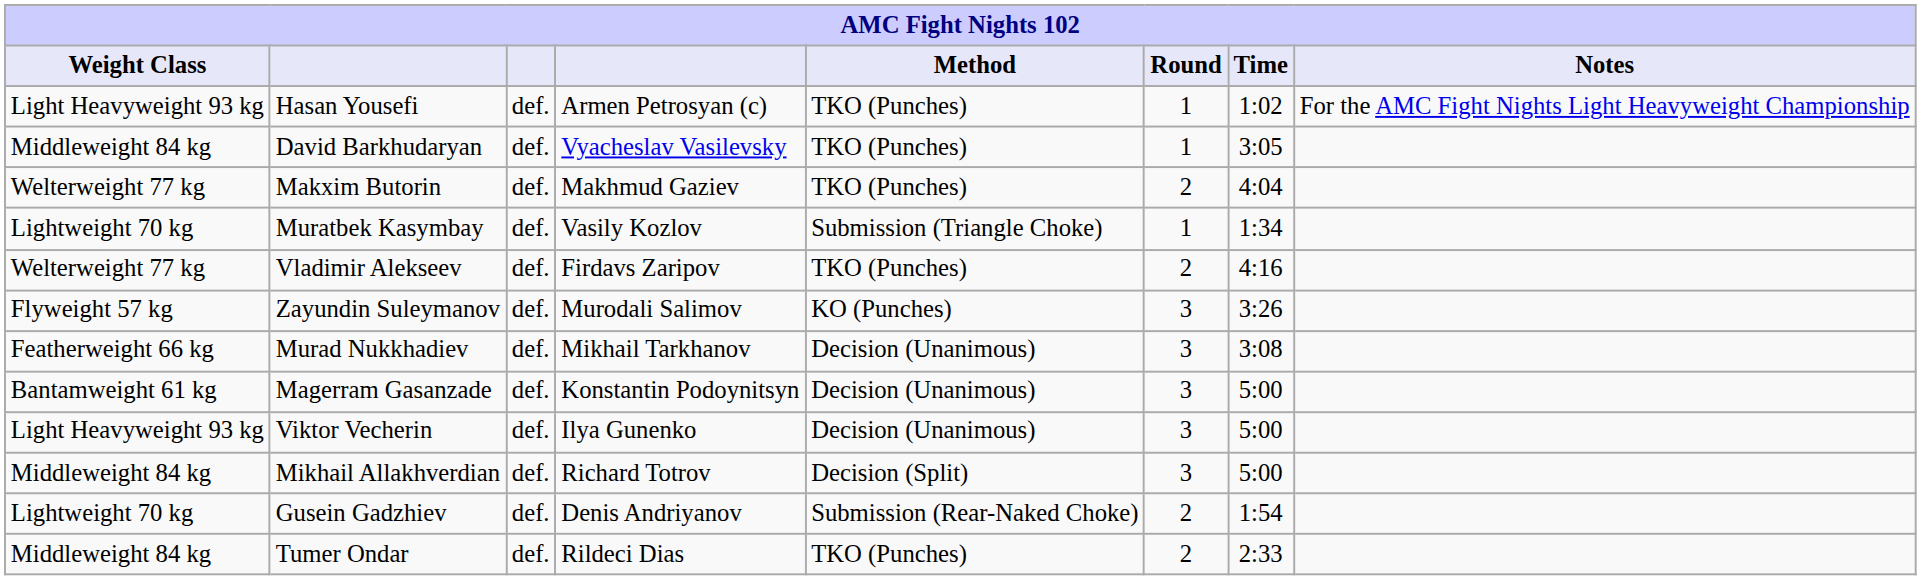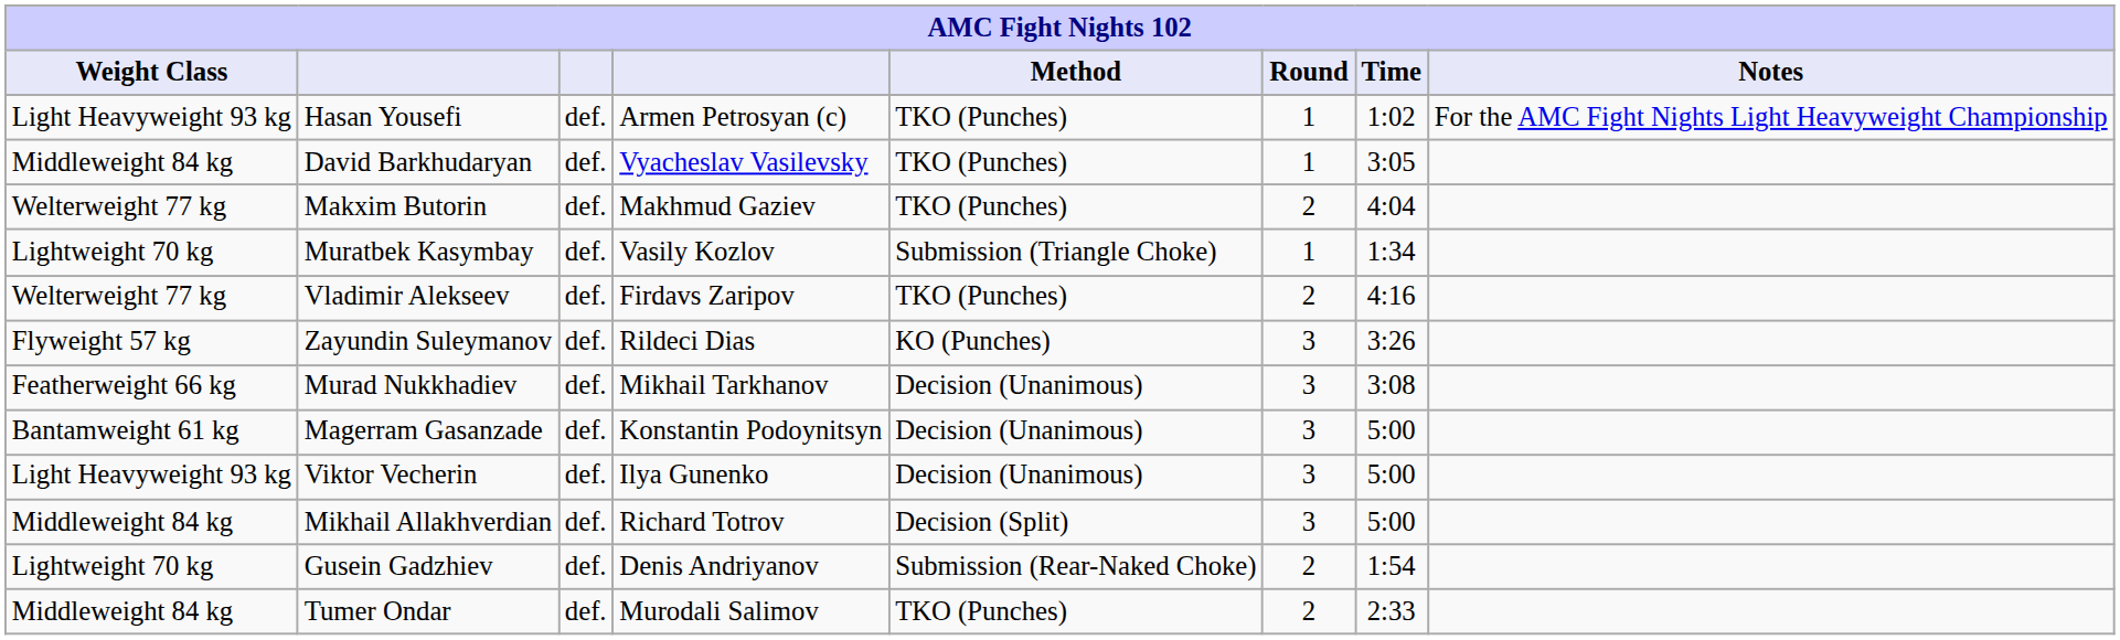 <table class="wikitable" style="font-size: 80%;">
 <tr>
 <th colspan="8" style="background-color: #ccf; color: #000080; text-align: center;"><strong>AMC Fight Nights 102</strong></th>
 </tr>
 <tr>
 <th colspan="1" style="background-color: #E6E8FA; color: #000000; text-align: center;">Weight Class</th>
 <th colspan="1" style="background-color: #E6E8FA; color: #000000; text-align: center;"></th>
 <th colspan="1" style="background-color: #E6E8FA; color: #000000; text-align: center;"></th>
 <th colspan="1" style="background-color: #E6E8FA; color: #000000; text-align: center;"></th>
 <th colspan="1" style="background-color: #E6E8FA; color: #000000; text-align: center;">Method</th>
 <th colspan="1" style="background-color: #E6E8FA; color: #000000; text-align: center;">Round</th>
 <th colspan="1" style="background-color: #E6E8FA; color: #000000; text-align: center;">Time</th>
 <th colspan="1" style="background-color: #E6E8FA; color: #000000; text-align: center;">Notes</th>
 </tr>
 <tr>
 <td>Light Heavyweight 93 kg</td>
 <td> Hasan Yousefi</td>
 <td align=center>def.</td>
 <td> Armen Petrosyan (c)</td>
 <td>TKO (Punches)</td>
 <td align=center>1</td>
 <td align=center>1:02</td>
 <td>For the <a href='#'>AMC Fight Nights Light Heavyweight Championship</a></td>
 </tr>
 <tr>
 <td>Middleweight 84 kg</td>
 <td> David Barkhudaryan</td>
 <td align=center>def.</td>
 <td> <a href='#'>Vyacheslav Vasilevsky</a></td>
 <td>TKO (Punches)</td>
 <td align=center>1</td>
 <td align=center>3:05</td>
 <td></td>
 </tr>
 <tr>
 <td>Welterweight 77 kg</td>
 <td> Makxim Butorin</td>
 <td align=center>def.</td>
 <td> Makhmud Gaziev</td>
 <td>TKO (Punches)</td>
 <td align=center>2</td>
 <td align=center>4:04</td>
 <td></td>
 </tr>
 <tr>
 <td>Lightweight 70 kg</td>
 <td> Muratbek Kasymbay</td>
 <td align=center>def.</td>
 <td> Vasily Kozlov</td>
 <td>Submission (Triangle Choke)</td>
 <td align=center>1</td>
 <td align=center>1:34</td>
 <td></td>
 </tr>
 <tr>
 <td>Welterweight 77 kg</td>
 <td> Vladimir Alekseev</td>
 <td align=center>def.</td>
 <td> Firdavs Zaripov</td>
 <td>TKO (Punches)</td>
 <td align=center>2</td>
 <td align=center>4:16</td>
 <td></td>
 </tr>
 <tr>
 <td>Flyweight 57 kg</td>
 <td> Zayundin Suleymanov</td>
 <td align=center>def.</td>
-<td> Murodali Salimov</td>
+<td> Rildeci Dias</td>
 <td>KO (Punches)</td>
 <td align=center>3</td>
 <td align=center>3:26</td>
 <td></td>
 </tr>
 <tr>
 <td>Featherweight 66 kg</td>
 <td> Murad Nukkhadiev</td>
 <td align=center>def.</td>
 <td> Mikhail Tarkhanov</td>
 <td>Decision (Unanimous)</td>
 <td align=center>3</td>
 <td align=center>3:08</td>
 <td></td>
 </tr>
 <tr>
 <td>Bantamweight 61 kg</td>
 <td> Magerram Gasanzade</td>
 <td align=center>def.</td>
 <td> Konstantin Podoynitsyn</td>
 <td>Decision (Unanimous)</td>
 <td align=center>3</td>
 <td align=center>5:00</td>
 <td></td>
 </tr>
 <tr>
 <td>Light Heavyweight 93 kg</td>
 <td> Viktor Vecherin</td>
 <td align=center>def.</td>
 <td> Ilya Gunenko</td>
 <td>Decision (Unanimous)</td>
 <td align=center>3</td>
 <td align=center>5:00</td>
 <td></td>
 </tr>
 <tr>
 <td>Middleweight 84 kg</td>
 <td> Mikhail Allakhverdian</td>
 <td align=center>def.</td>
 <td> Richard Totrov</td>
 <td>Decision (Split)</td>
 <td align=center>3</td>
 <td align=center>5:00</td>
 <td></td>
 </tr>
 <tr>
 <td>Lightweight 70 kg</td>
 <td> Gusein Gadzhiev</td>
 <td align=center>def.</td>
 <td> Denis Andriyanov</td>
 <td>Submission (Rear-Naked Choke)</td>
 <td align=center>2</td>
 <td align=center>1:54</td>
 <td></td>
 </tr>
 <tr>
 <td>Middleweight 84 kg</td>
 <td> Tumer Ondar</td>
 <td align=center>def.</td>
-<td> Rildeci Dias</td>
+<td> Murodali Salimov</td>
 <td>TKO (Punches)</td>
 <td align=center>2</td>
 <td align=center>2:33</td>
 <td></td>
 </tr>
 </table>
